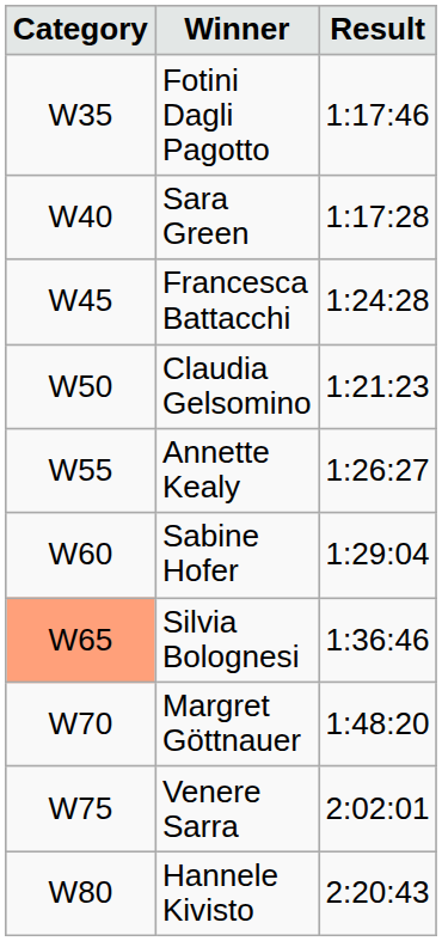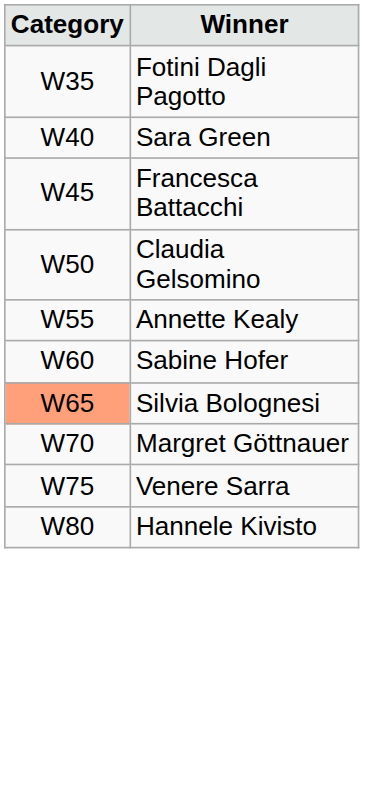 <table class="wikitable" width=35%>
 <tr>
 <td width=15% align="center" bgcolor=#E3E7E6><strong>Category</strong></td>
 <td align="center" bgcolor=#E3E7E6> <strong>Winner</strong></td>
-<td width=15% align="center" bgcolor=#E3E7E6><strong>Result</strong></td>
 </tr>
 <tr>
 <td align="center">W35</td>
 <td> Fotini Dagli Pagotto</td>
-<td>1:17:46</td>
 </tr>
 <tr>
 <td align="center">W40</td>
 <td> Sara Green</td>
-<td>1:17:28</td>
 </tr>
 <tr>
 <td align="center">W45</td>
 <td> Francesca Battacchi</td>
-<td>1:24:28</td>
 </tr>
 <tr>
 <td align="center">W50</td>
 <td> Claudia Gelsomino</td>
-<td>1:21:23</td>
 </tr>
 <tr>
 <td align="center">W55</td>
 <td> Annette Kealy</td>
-<td>1:26:27</td>
 </tr>
 <tr>
 <td align="center">W60</td>
 <td> Sabine Hofer</td>
-<td>1:29:04</td>
 </tr>
 <tr>
 <td align="center" style="background: lightsalmon;">W65</td>
 <td> Silvia Bolognesi</td>
-<td>1:36:46</td>
 </tr>
 <tr>
 <td align="center">W70</td>
 <td> Margret Göttnauer</td>
-<td>1:48:20</td>
 </tr>
 <tr>
 <td align="center">W75</td>
 <td> Venere Sarra</td>
-<td>2:02:01</td>
 </tr>
 <tr>
 <td align="center">W80</td>
 <td> Hannele Kivisto</td>
-<td>2:20:43</td>
 </tr>
 </table>
